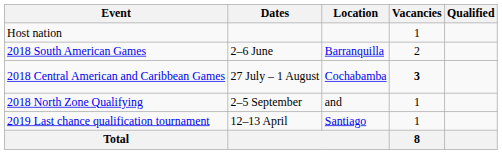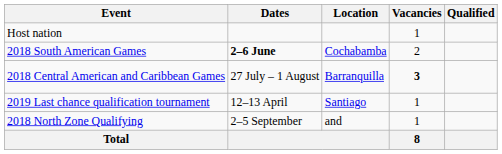 <table class="wikitable">
 <tr>
 <th>Event</th>
 <th>Dates</th>
 <th>Location</th>
 <th>Vacancies</th>
 <th>Qualified</th>
 </tr>
 <tr>
 <td>Host nation</td>
 <td></td>
 <td></td>
 <td align=center>1</td>
 <td></td>
 </tr>
 <tr>
 <td><a href='#'>2018 South American Games</a></td>
-<td>2–6 June</td>
-<td> <a href='#'>Barranquilla</a></td>
+<td><strong>2–6 June</strong></td>
+<td> <a href='#'>Cochabamba</a></td>
 <td align=center>2</td>
 <td><br></td>
 </tr>
 <tr>
 <td><a href='#'>2018 Central American and Caribbean Games</a></td>
 <td>27 July – 1 August</td>
-<td> <a href='#'>Cochabamba</a></td>
+<td> <a href='#'>Barranquilla</a></td>
 <td align=center><strong>3</strong></td>
 <td><br><br></td>
+</tr>
+<tr>
+<td><a href='#'>2019 Last chance qualification tournament</a></td>
+<td>12–13 April</td>
+<td> <a href='#'>Santiago</a></td>
+<td align=center>1</td>
+<td></td>
 </tr>
 <tr>
 <td><a href='#'>2018 North Zone Qualifying</a></td>
 <td>2–5 September</td>
 <td> and </td>
-<td align=center>1</td>
-<td></td>
-</tr>
-<tr>
-<td><a href='#'>2019 Last chance qualification tournament</a></td>
-<td>12–13 April</td>
-<td> <a href='#'>Santiago</a></td>
 <td align=center>1</td>
 <td></td>
 </tr>
 <tr>
 <th>Total</th>
 <th colspan="2"></th>
 <th>8</th>
 <th></th>
 </tr>
 </table>
